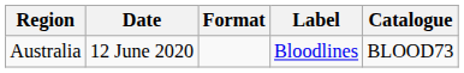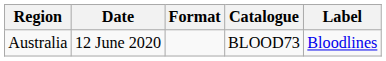 <table class="wikitable plainrowheaders">
 <tr>
 <th scope="col">Region</th>
 <th scope="col">Date</th>
 <th scope="col">Format</th>
+<th scope="col">Catalogue</th>
 <th scope="col">Label</th>
-<th scope="col">Catalogue</th>
 </tr>
 <tr>
 <td>Australia</td>
 <td>12 June 2020</td>
 <td></td>
+<td>BLOOD73</td>
 <td><a href='#'>Bloodlines</a></td>
-<td>BLOOD73</td>
 </tr>
 </table>
